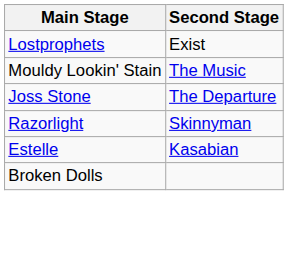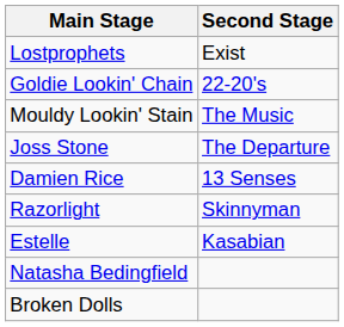 <table Class="wikitable">
 <tr>
 <th>Main Stage</th>
 <th>Second Stage</th>
 </tr>
 <tr>
 <td><a href='#'>Lostprophets</a></td>
 <td>Exist</td>
 </tr>
 <tr>
+<td><a href='#'>Goldie Lookin' Chain</a></td>
+<td><a href='#'>22-20's</a></td>
+</tr>
+<tr>
 <td>Mouldy Lookin' Stain</td>
 <td><a href='#'>The Music</a></td>
 </tr>
 <tr>
 <td><a href='#'>Joss Stone</a></td>
 <td><a href='#'>The Departure</a></td>
+</tr>
+<tr>
+<td><a href='#'>Damien Rice</a></td>
+<td><a href='#'>13 Senses</a></td>
 </tr>
 <tr>
 <td><a href='#'>Razorlight</a></td>
 <td><a href='#'>Skinnyman</a></td>
 </tr>
 <tr>
 <td><a href='#'>Estelle</a></td>
 <td><a href='#'>Kasabian</a></td>
 </tr>
 <tr>
+<td><a href='#'>Natasha Bedingfield</a></td>
+<td></td>
+</tr>
+<tr>
 <td>Broken Dolls</td>
 <td></td>
 </tr>
 </table>
